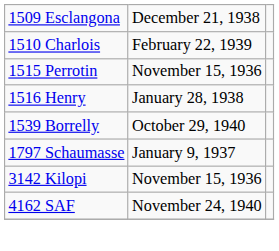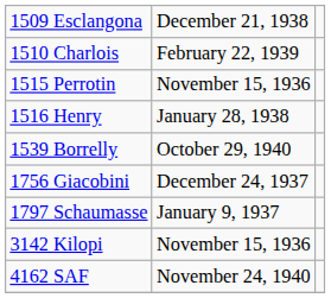 <table class="wikitable floatright" style="font-size: 0.9em;">
 <tr>
 <td><a href='#'>1509 Esclangona</a></td>
 <td>December 21, 1938</td>
 <td></td>
 </tr>
 <tr>
 <td><a href='#'>1510 Charlois</a></td>
 <td>February 22, 1939</td>
 <td></td>
 </tr>
 <tr>
 <td><a href='#'>1515 Perrotin</a></td>
 <td>November 15, 1936</td>
 <td></td>
 </tr>
 <tr>
 <td><a href='#'>1516 Henry</a></td>
 <td>January 28, 1938</td>
 <td></td>
 </tr>
 <tr>
 <td><a href='#'>1539 Borrelly</a></td>
 <td>October 29, 1940</td>
 <td></td>
 </tr>
 <tr>
+<td><a href='#'>1756 Giacobini</a></td>
+<td>December 24, 1937</td>
+<td></td>
+</tr>
+<tr>
 <td><a href='#'>1797 Schaumasse</a></td>
 <td>January 9, 1937</td>
 <td></td>
 </tr>
 <tr>
 <td><a href='#'>3142 Kilopi</a></td>
 <td>November 15, 1936</td>
 <td></td>
 </tr>
 <tr>
 <td><a href='#'>4162 SAF</a></td>
 <td>November 24, 1940</td>
 <td></td>
 </tr>
 <tr>
 </tr>
 </table>
